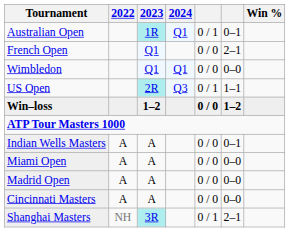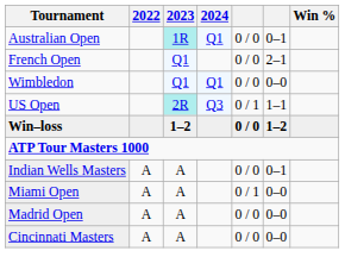 <table class="wikitable" style=text-align:center>
 <tr>
 <th>Tournament</th>
 <th><a href='#'>2022</a></th>
 <th><a href='#'>2023</a></th>
 <th><a href='#'>2024</a></th>
 <th></th>
 <th></th>
 <th>Win %</th>
 </tr>
 <tr>
 <td align=left><a href='#'>Australian Open</a></td>
 <td></td>
 <td bgcolor=afeeee><a href='#'>1R</a></td>
 <td bgcolor=f0f8ff><a href='#'>Q1</a></td>
-<td>0 / 1</td>
+<td>0 / 0</td>
 <td>0–1</td>
 <td></td>
 </tr>
 <tr>
 <td align=left><a href='#'>French Open</a></td>
 <td></td>
 <td bgcolor=f0f8ff><a href='#'>Q1</a></td>
 <td></td>
 <td>0 / 0</td>
 <td>2–1</td>
 <td></td>
 </tr>
 <tr>
 <td align=left><a href='#'>Wimbledon</a></td>
 <td></td>
 <td bgcolor=f0f8ff><a href='#'>Q1</a></td>
 <td bgcolor=f0f8ff><a href='#'>Q1</a></td>
 <td>0 / 0</td>
 <td>0–0</td>
 <td></td>
 </tr>
 <tr>
 <td align=left><a href='#'>US Open</a></td>
 <td></td>
 <td bgcolor=afeeee><a href='#'>2R</a></td>
 <td bgcolor=f0f8ff><a href='#'>Q3</a></td>
 <td>0 / 1</td>
 <td>1–1</td>
 <td></td>
 </tr>
 <tr style=background:#efefef;font-weight:bold>
 <td align=left>Win–loss</td>
 <td></td>
 <td>1–2</td>
 <td></td>
 <td>0 / 0</td>
 <td>1–2</td>
 <td></td>
 </tr>
 <tr>
 <td colspan="7" style="text-align:left"><strong><a href='#'>ATP Tour Masters 1000</a></strong></td>
 </tr>
 <tr>
 <td bgcolor=efefef align=left><a href='#'>Indian Wells Masters</a></td>
 <td>A</td>
 <td>A</td>
 <td></td>
 <td>0 / 0</td>
 <td>0–1</td>
 <td></td>
 </tr>
 <tr>
 <td bgcolor=efefef align=left><a href='#'>Miami Open</a></td>
 <td>A</td>
 <td>A</td>
 <td></td>
-<td>0 / 0</td>
+<td>0 / 1</td>
 <td>0–0</td>
 <td></td>
 </tr>
 <tr>
 <td bgcolor=efefef align =left><a href='#'>Madrid Open</a></td>
 <td>A</td>
 <td>A</td>
 <td></td>
 <td>0 / 0</td>
 <td>0–0</td>
 <td></td>
 </tr>
 <tr>
 <td bgcolor=efefef align=left><a href='#'>Cincinnati Masters</a></td>
 <td>A</td>
 <td>A</td>
 <td></td>
 <td>0 / 0</td>
 <td>0–0</td>
 <td></td>
 </tr>
-<tr>
-<td bgcolor=efefef align=left><a href='#'>Shanghai Masters</a></td>
-<td style=color:#767676>NH</td>
-<td bgcolor=afeeee><a href='#'>3R</a></td>
-<td></td>
-<td>0 / 1</td>
-<td>2–1</td>
-<td></td>
-</tr>
 </table>
